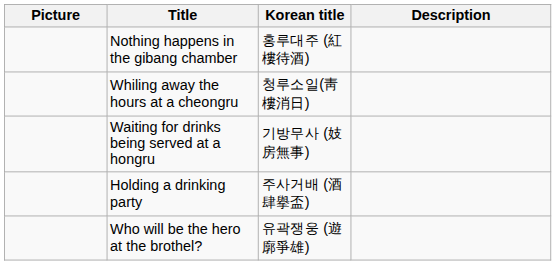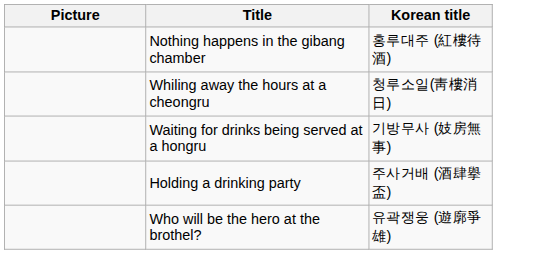 <table class="wikitable" border="1">
 <tr>
 <th bgcolor=ececec width="150px">Picture</th>
 <th bgcolor=ececec width="240px">Title</th>
 <th bgcolor=ececec width="130px">Korean title</th>
-<th bgcolor=ececec width="320px">Description</th>
 </tr>
 <tr>
 <td></td>
 <td>Nothing happens in the gibang chamber</td>
 <td>홍루대주 (紅樓待酒)</td>
-<td></td>
 </tr>
 <tr>
 <td></td>
 <td>Whiling away the hours at a cheongru</td>
 <td>청루소일(靑樓消日)</td>
-<td></td>
 </tr>
 <tr>
 <td></td>
 <td>Waiting for drinks being served at a hongru</td>
 <td>기방무사 (妓房無事)</td>
-<td></td>
 </tr>
 <tr>
 <td></td>
 <td>Holding a drinking party</td>
 <td>주사거배 (酒肆擧盃)</td>
-<td></td>
 </tr>
 <tr>
 <td></td>
 <td>Who will be the hero at the brothel?</td>
 <td>유곽쟁웅 (遊廓爭雄)</td>
-<td></td>
 </tr>
 </table>
